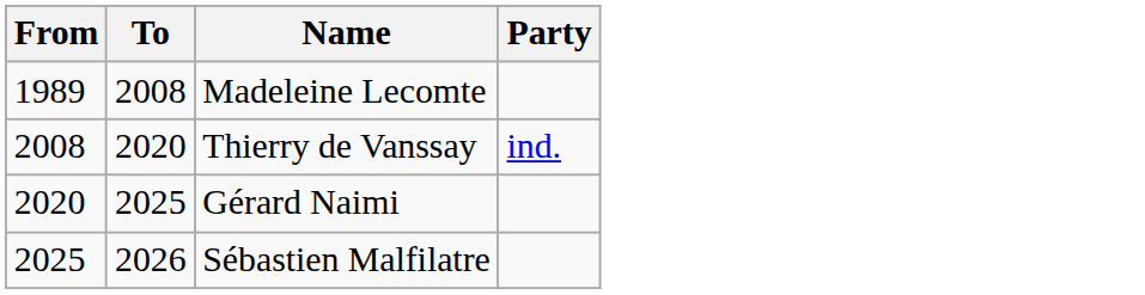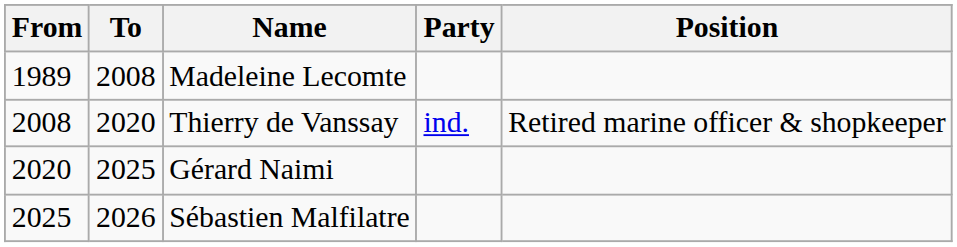 <table class="wikitable">
 <tr>
 <th>From</th>
 <th>To</th>
 <th>Name</th>
 <th>Party</th>
+<th>Position</th>
 </tr>
 <tr>
 <td>1989</td>
 <td>2008</td>
 <td>Madeleine Lecomte</td>
+<td></td>
 <td></td>
 </tr>
 <tr>
 <td>2008</td>
 <td>2020</td>
 <td>Thierry de Vanssay</td>
 <td><a href='#'>ind.</a></td>
+<td>Retired marine officer & shopkeeper</td>
 </tr>
 <tr>
 <td>2020</td>
 <td>2025</td>
 <td>Gérard Naimi</td>
+<td></td>
 <td></td>
 </tr>
 <tr>
 <td>2025</td>
 <td>2026</td>
 <td>Sébastien Malfilatre</td>
 <td></td>
+<td></td>
 </tr>
 </table>
